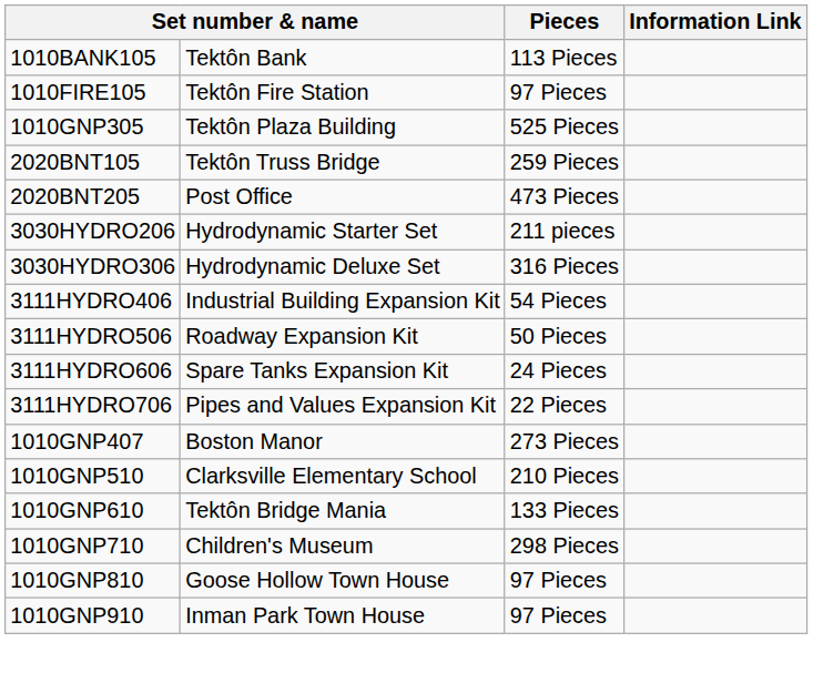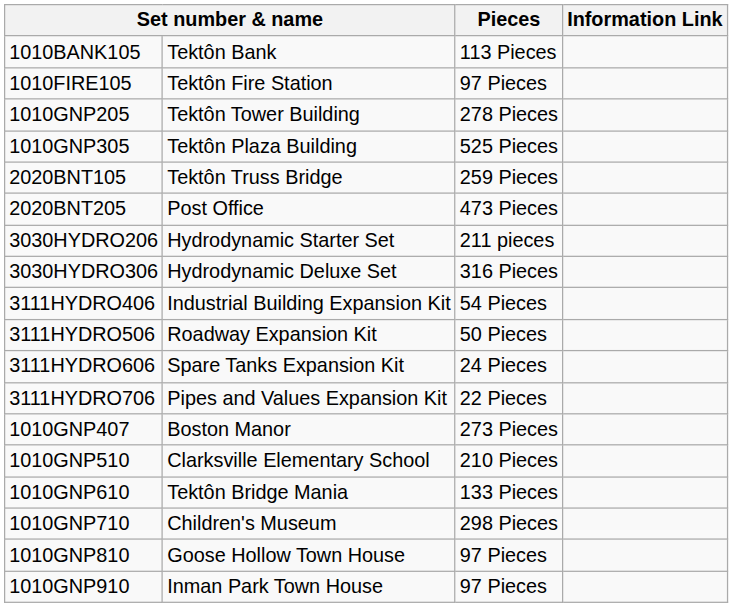 <table class="wikitable">
 <tr>
 <th colspan="2">Set number & name</th>
 <th>Pieces</th>
 <th>Information Link</th>
 </tr>
 <tr>
 <td>1010BANK105</td>
 <td>Tektôn Bank</td>
 <td>113 Pieces</td>
 <td></td>
 </tr>
 <tr>
 <td>1010FIRE105</td>
 <td>Tektôn Fire Station</td>
 <td>97 Pieces</td>
+<td></td>
+</tr>
+<tr>
+<td>1010GNP205</td>
+<td>Tektôn Tower Building</td>
+<td>278 Pieces</td>
 <td></td>
 </tr>
 <tr>
 <td>1010GNP305</td>
 <td>Tektôn Plaza Building</td>
 <td>525 Pieces</td>
 <td></td>
 </tr>
 <tr>
 <td>2020BNT105</td>
 <td>Tektôn Truss Bridge</td>
 <td>259 Pieces</td>
 <td></td>
 </tr>
 <tr>
 <td>2020BNT205</td>
 <td>Post Office</td>
 <td>473 Pieces</td>
 <td></td>
 </tr>
 <tr>
 <td>3030HYDRO206</td>
 <td>Hydrodynamic Starter Set</td>
 <td>211 pieces</td>
 <td></td>
 </tr>
 <tr>
 <td>3030HYDRO306</td>
 <td>Hydrodynamic Deluxe Set</td>
 <td>316 Pieces</td>
 <td></td>
 </tr>
 <tr>
 <td>3111HYDRO406</td>
 <td>Industrial Building Expansion Kit</td>
 <td>54 Pieces</td>
 <td></td>
 </tr>
 <tr>
 <td>3111HYDRO506</td>
 <td>Roadway Expansion Kit</td>
 <td>50 Pieces</td>
 <td></td>
 </tr>
 <tr>
 <td>3111HYDRO606</td>
 <td>Spare Tanks Expansion Kit</td>
 <td>24 Pieces</td>
 <td></td>
 </tr>
 <tr>
 <td>3111HYDRO706</td>
 <td>Pipes and Values Expansion Kit</td>
 <td>22 Pieces</td>
 <td></td>
 </tr>
 <tr>
 <td>1010GNP407</td>
 <td>Boston Manor</td>
 <td>273 Pieces</td>
 <td></td>
 </tr>
 <tr>
 <td>1010GNP510</td>
 <td>Clarksville Elementary School</td>
 <td>210 Pieces</td>
 <td></td>
 </tr>
 <tr>
 <td>1010GNP610</td>
 <td>Tektôn Bridge Mania</td>
 <td>133 Pieces</td>
 <td></td>
 </tr>
 <tr>
 <td>1010GNP710</td>
 <td>Children's Museum</td>
 <td>298 Pieces</td>
 <td></td>
 </tr>
 <tr>
 <td>1010GNP810</td>
 <td>Goose Hollow Town House</td>
 <td>97 Pieces</td>
 <td></td>
 </tr>
 <tr>
 <td>1010GNP910</td>
 <td>Inman Park Town House</td>
 <td>97 Pieces</td>
 <td></td>
 </tr>
 </table>
